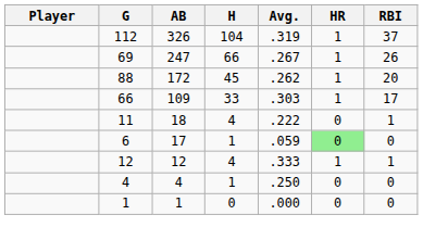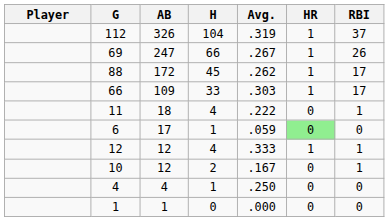 <table class="wikitable sortable">
 <tr>
 <th bgcolor="#DDDDFF" width="16%">Player</th>
 <th bgcolor="#DDDDFF" width="9%">G</th>
 <th bgcolor="#DDDDFF" width="9%">AB</th>
 <th bgcolor="#DDDDFF" width="9%">H</th>
 <th bgcolor="#DDDDFF" width="9%">Avg.</th>
 <th bgcolor="#DDDDFF" width="9%">HR</th>
 <th bgcolor="#DDDDFF" width="9%">RBI</th>
 </tr>
 <tr align="center">
 <td></td>
 <td>112</td>
 <td>326</td>
 <td>104</td>
 <td>.319</td>
 <td>1</td>
 <td>37</td>
 </tr>
 <tr align="center">
 <td></td>
 <td>69</td>
 <td>247</td>
 <td>66</td>
 <td>.267</td>
 <td>1</td>
 <td>26</td>
 </tr>
 <tr align="center">
 <td></td>
 <td>88</td>
 <td>172</td>
 <td>45</td>
 <td>.262</td>
 <td>1</td>
-<td>20</td>
+<td>17</td>
 </tr>
 <tr align="center">
 <td></td>
 <td>66</td>
 <td>109</td>
 <td>33</td>
 <td>.303</td>
 <td>1</td>
 <td>17</td>
 </tr>
 <tr align="center">
 <td></td>
 <td>11</td>
 <td>18</td>
 <td>4</td>
 <td>.222</td>
 <td>0</td>
 <td>1</td>
 </tr>
 <tr align="center">
 <td></td>
 <td>6</td>
 <td>17</td>
 <td>1</td>
 <td>.059</td>
 <td style="background: lightgreen;">0</td>
 <td>0</td>
 </tr>
 <tr align="center">
 <td></td>
 <td>12</td>
 <td>12</td>
 <td>4</td>
 <td>.333</td>
 <td>1</td>
 <td>1</td>
 </tr>
 <tr align="center">
 <td></td>
+<td>10</td>
+<td>12</td>
+<td>2</td>
+<td>.167</td>
+<td>0</td>
+<td>1</td>
+</tr>
+<tr align="center">
+<td></td>
 <td>4</td>
 <td>4</td>
 <td>1</td>
 <td>.250</td>
 <td>0</td>
 <td>0</td>
 </tr>
 <tr align="center">
 <td></td>
 <td>1</td>
 <td>1</td>
 <td>0</td>
 <td>.000</td>
 <td>0</td>
 <td>0</td>
 </tr>
 </table>
